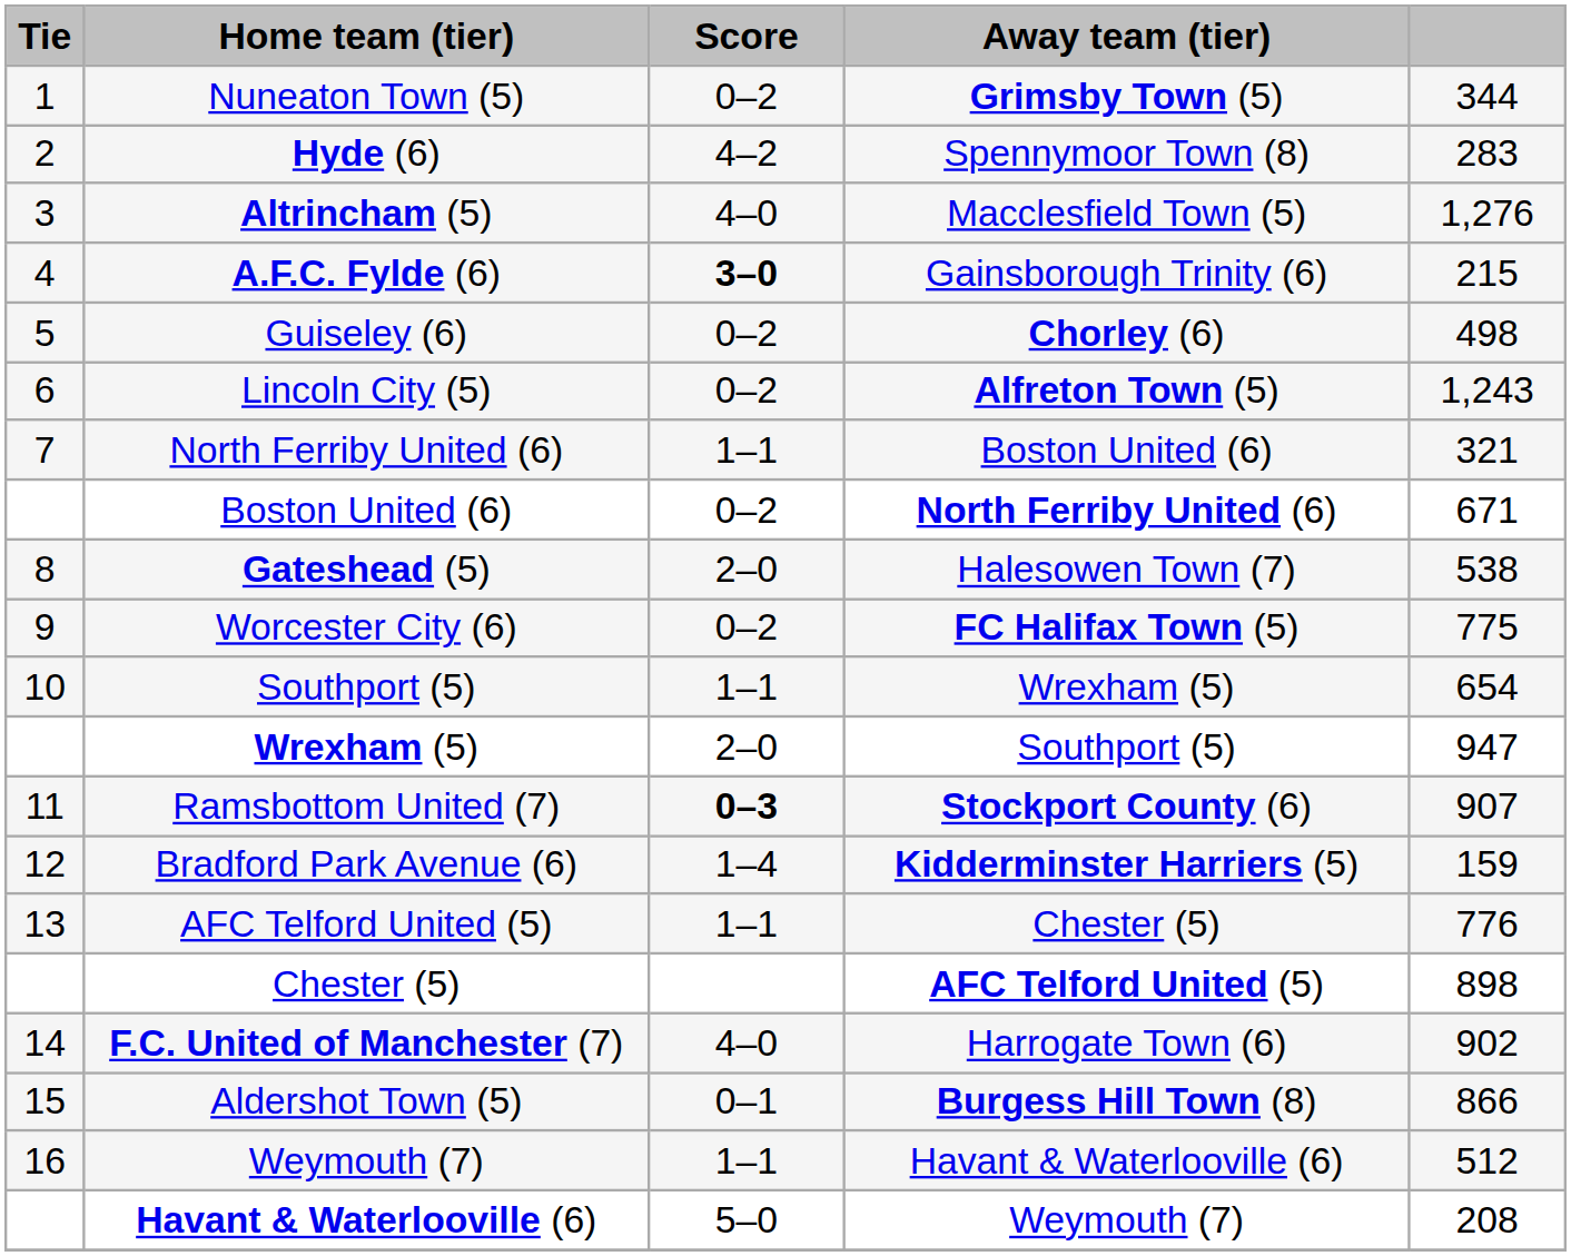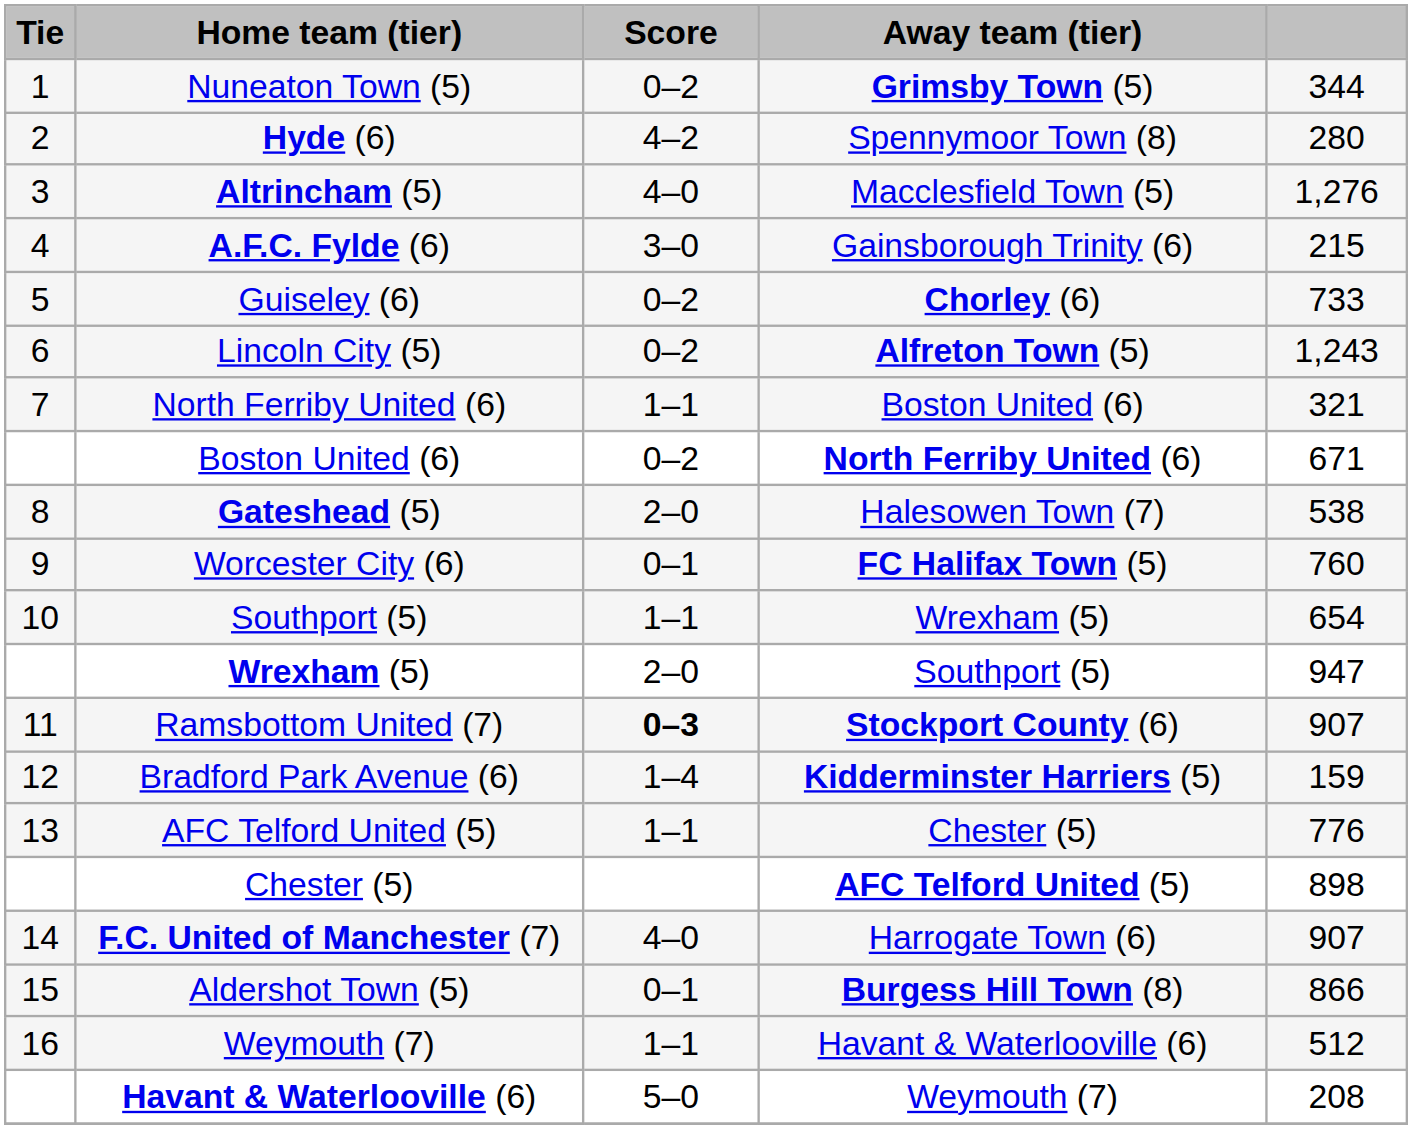 <table class="wikitable" style="width: 600px; background:WhiteSmoke; text-align:center; font-size:90%">
 <tr>
 <td scope="col" style="width:  5.00%; background:silver;"><strong>Tie</strong></td>
 <td scope="col" style="width: 36.25%; background:silver;"><strong>Home team (tier)</strong></td>
 <td scope="col" style="width: 12.50%; background:silver;"><strong>Score</strong></td>
 <td scope="col" style="width: 36.25%; background:silver;"><strong>Away team (tier)</strong></td>
 <td scope="col" style="width: 10.00%; background:silver;"><strong></strong></td>
 </tr>
 <tr>
 <td>1</td>
 <td><a href='#'>Nuneaton Town</a> (5)</td>
 <td>0–2</td>
 <td><strong><a href='#'>Grimsby Town</a></strong> (5)</td>
 <td>344</td>
 </tr>
 <tr>
 <td>2</td>
 <td><strong><a href='#'>Hyde</a></strong> (6)</td>
 <td>4–2</td>
 <td><a href='#'>Spennymoor Town</a> (8)</td>
-<td>283</td>
+<td>280</td>
 </tr>
 <tr>
 <td>3</td>
 <td><strong><a href='#'>Altrincham</a></strong> (5)</td>
 <td>4–0</td>
 <td><a href='#'>Macclesfield Town</a> (5)</td>
 <td>1,276</td>
 </tr>
 <tr>
 <td>4</td>
 <td><strong><a href='#'>A.F.C. Fylde</a></strong> (6)</td>
-<td><strong>3–0</strong></td>
+<td>3–0</td>
 <td><a href='#'>Gainsborough Trinity</a> (6)</td>
 <td>215</td>
 </tr>
 <tr>
 <td>5</td>
 <td><a href='#'>Guiseley</a> (6)</td>
 <td>0–2</td>
 <td><strong><a href='#'>Chorley</a></strong> (6)</td>
-<td>498</td>
+<td>733</td>
 </tr>
 <tr>
 <td>6</td>
 <td><a href='#'>Lincoln City</a> (5)</td>
 <td>0–2</td>
 <td><strong><a href='#'>Alfreton Town</a></strong> (5)</td>
 <td>1,243</td>
 </tr>
 <tr>
 <td>7</td>
 <td><a href='#'>North Ferriby United</a> (6)</td>
 <td>1–1</td>
 <td><a href='#'>Boston United</a> (6)</td>
 <td>321</td>
 </tr>
 <tr style="background:white;">
 <td><em></em></td>
 <td><a href='#'>Boston United</a> (6)</td>
 <td>0–2</td>
 <td><strong><a href='#'>North Ferriby United</a></strong> (6)</td>
 <td>671</td>
 </tr>
 <tr>
 <td>8</td>
 <td><strong><a href='#'>Gateshead</a></strong> (5)</td>
 <td>2–0</td>
 <td><a href='#'>Halesowen Town</a> (7)</td>
 <td>538</td>
 </tr>
 <tr>
 <td>9</td>
 <td><a href='#'>Worcester City</a> (6)</td>
-<td>0–2</td>
+<td>0–1</td>
 <td><strong><a href='#'>FC Halifax Town</a></strong> (5)</td>
-<td>775</td>
+<td>760</td>
 </tr>
 <tr>
 <td>10</td>
 <td><a href='#'>Southport</a> (5)</td>
 <td>1–1</td>
 <td><a href='#'>Wrexham</a> (5)</td>
 <td>654</td>
 </tr>
 <tr style="background:white;">
 <td><em></em></td>
 <td><strong><a href='#'>Wrexham</a></strong> (5)</td>
 <td>2–0</td>
 <td><a href='#'>Southport</a> (5)</td>
 <td>947</td>
 </tr>
 <tr>
 <td>11</td>
 <td><a href='#'>Ramsbottom United</a> (7)</td>
 <td><strong>0–3</strong></td>
 <td><strong><a href='#'>Stockport County</a></strong> (6)</td>
 <td>907</td>
 </tr>
 <tr>
 <td>12</td>
 <td><a href='#'>Bradford Park Avenue</a> (6)</td>
 <td>1–4</td>
 <td><strong><a href='#'>Kidderminster Harriers</a></strong> (5)</td>
 <td>159</td>
 </tr>
 <tr>
 <td>13</td>
 <td><a href='#'>AFC Telford United</a> (5)</td>
 <td>1–1</td>
 <td><a href='#'>Chester</a> (5)</td>
 <td>776</td>
 </tr>
 <tr style="background:white;">
 <td><em></em></td>
 <td><a href='#'>Chester</a> (5)</td>
 <td></td>
 <td><strong><a href='#'>AFC Telford United</a></strong> (5)</td>
 <td>898</td>
 </tr>
 <tr>
 <td>14</td>
 <td><strong><a href='#'>F.C. United of Manchester</a></strong> (7)</td>
 <td>4–0</td>
 <td><a href='#'>Harrogate Town</a> (6)</td>
-<td>902</td>
+<td>907</td>
 </tr>
 <tr>
 <td>15</td>
 <td><a href='#'>Aldershot Town</a> (5)</td>
 <td>0–1</td>
 <td><strong><a href='#'>Burgess Hill Town</a></strong> (8)</td>
 <td>866</td>
 </tr>
 <tr>
 <td>16</td>
 <td><a href='#'>Weymouth</a> (7)</td>
 <td>1–1</td>
 <td><a href='#'>Havant & Waterlooville</a> (6)</td>
 <td>512</td>
 </tr>
 <tr style="background:white;">
 <td><em></em></td>
 <td><strong><a href='#'>Havant & Waterlooville</a></strong> (6)</td>
 <td>5–0</td>
 <td><a href='#'>Weymouth</a> (7)</td>
 <td>208</td>
 </tr>
 <tr>
 </tr>
 </table>
